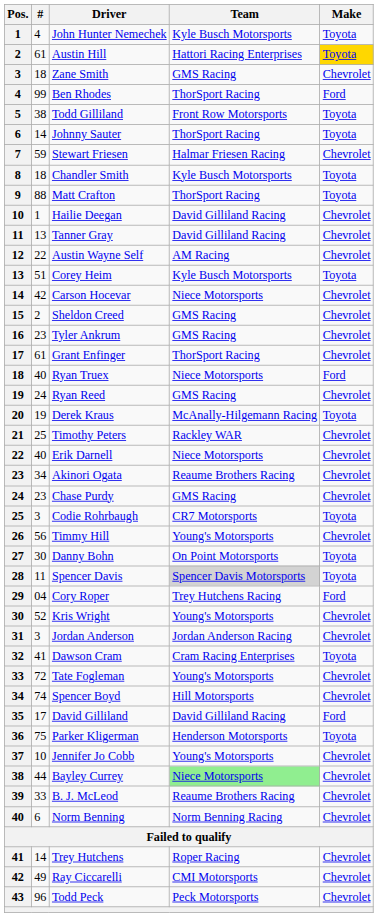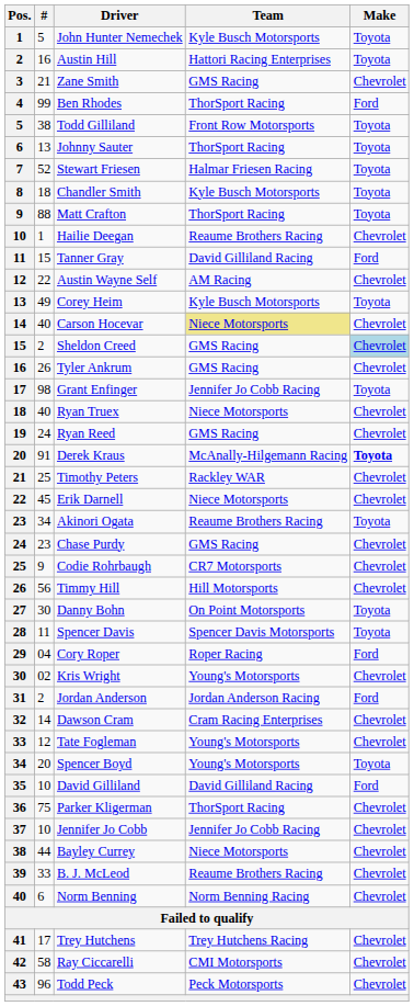 <table class="wikitable" style="font-size:95%">
 <tr>
 <th>Pos.</th>
 <th>#</th>
 <th>Driver</th>
 <th>Team</th>
 <th>Make</th>
 </tr>
 <tr>
 <th>1</th>
-<td>4</td>
+<td>5</td>
 <td><a href='#'>John Hunter Nemechek</a></td>
 <td><a href='#'>Kyle Busch Motorsports</a></td>
 <td><a href='#'>Toyota</a></td>
 </tr>
 <tr>
 <th>2</th>
-<td>61</td>
+<td>16</td>
 <td><a href='#'>Austin Hill</a></td>
 <td><a href='#'>Hattori Racing Enterprises</a></td>
-<td style="background: gold;"><a href='#'>Toyota</a></td>
+<td><a href='#'>Toyota</a></td>
 </tr>
 <tr>
 <th>3</th>
-<td>18</td>
+<td>21</td>
 <td><a href='#'>Zane Smith</a></td>
 <td><a href='#'>GMS Racing</a></td>
 <td><a href='#'>Chevrolet</a></td>
 </tr>
 <tr>
 <th>4</th>
 <td>99</td>
 <td><a href='#'>Ben Rhodes</a></td>
 <td><a href='#'>ThorSport Racing</a></td>
 <td><a href='#'>Ford</a></td>
 </tr>
 <tr>
 <th>5</th>
 <td>38</td>
 <td><a href='#'>Todd Gilliland</a></td>
 <td><a href='#'>Front Row Motorsports</a></td>
 <td><a href='#'>Toyota</a></td>
 </tr>
 <tr>
 <th>6</th>
-<td>14</td>
+<td>13</td>
 <td><a href='#'>Johnny Sauter</a></td>
 <td><a href='#'>ThorSport Racing</a></td>
 <td><a href='#'>Toyota</a></td>
 </tr>
 <tr>
 <th>7</th>
-<td>59</td>
+<td>52</td>
 <td><a href='#'>Stewart Friesen</a></td>
 <td><a href='#'>Halmar Friesen Racing</a></td>
-<td><a href='#'>Chevrolet</a></td>
+<td><a href='#'>Toyota</a></td>
 </tr>
 <tr>
 <th>8</th>
 <td>18</td>
 <td><a href='#'>Chandler Smith</a></td>
 <td><a href='#'>Kyle Busch Motorsports</a></td>
 <td><a href='#'>Toyota</a></td>
 </tr>
 <tr>
 <th>9</th>
 <td>88</td>
 <td><a href='#'>Matt Crafton</a></td>
 <td><a href='#'>ThorSport Racing</a></td>
 <td><a href='#'>Toyota</a></td>
 </tr>
 <tr>
 <th>10</th>
 <td>1</td>
 <td><a href='#'>Hailie Deegan</a></td>
-<td><a href='#'>David Gilliland Racing</a></td>
+<td><a href='#'>Reaume Brothers Racing</a></td>
 <td><a href='#'>Chevrolet</a></td>
 </tr>
 <tr>
 <th>11</th>
-<td>13</td>
+<td>15</td>
 <td><a href='#'>Tanner Gray</a></td>
 <td><a href='#'>David Gilliland Racing</a></td>
-<td><a href='#'>Chevrolet</a></td>
+<td><a href='#'>Ford</a></td>
 </tr>
 <tr>
 <th>12</th>
 <td>22</td>
 <td><a href='#'>Austin Wayne Self</a></td>
 <td><a href='#'>AM Racing</a></td>
 <td><a href='#'>Chevrolet</a></td>
 </tr>
 <tr>
 <th>13</th>
-<td>51</td>
+<td>49</td>
 <td><a href='#'>Corey Heim</a></td>
 <td><a href='#'>Kyle Busch Motorsports</a></td>
 <td><a href='#'>Toyota</a></td>
 </tr>
 <tr>
 <th>14</th>
-<td>42</td>
+<td>40</td>
 <td><a href='#'>Carson Hocevar</a></td>
-<td><a href='#'>Niece Motorsports</a></td>
+<td style="background: khaki;"><a href='#'>Niece Motorsports</a></td>
 <td><a href='#'>Chevrolet</a></td>
 </tr>
 <tr>
 <th>15</th>
 <td>2</td>
 <td><a href='#'>Sheldon Creed</a></td>
 <td><a href='#'>GMS Racing</a></td>
-<td><a href='#'>Chevrolet</a></td>
+<td style="background: lightblue;"><a href='#'>Chevrolet</a></td>
 </tr>
 <tr>
 <th>16</th>
-<td>23</td>
+<td>26</td>
 <td><a href='#'>Tyler Ankrum</a></td>
 <td><a href='#'>GMS Racing</a></td>
 <td><a href='#'>Chevrolet</a></td>
 </tr>
 <tr>
 <th>17</th>
-<td>61</td>
+<td>98</td>
 <td><a href='#'>Grant Enfinger</a></td>
-<td><a href='#'>ThorSport Racing</a></td>
-<td><a href='#'>Chevrolet</a></td>
+<td><a href='#'>Jennifer Jo Cobb Racing</a></td>
+<td><a href='#'>Toyota</a></td>
 </tr>
 <tr>
 <th>18</th>
 <td>40</td>
 <td><a href='#'>Ryan Truex</a></td>
 <td><a href='#'>Niece Motorsports</a></td>
-<td><a href='#'>Ford</a></td>
+<td><a href='#'>Chevrolet</a></td>
 </tr>
 <tr>
 <th>19</th>
 <td>24</td>
 <td><a href='#'>Ryan Reed</a></td>
 <td><a href='#'>GMS Racing</a></td>
 <td><a href='#'>Chevrolet</a></td>
 </tr>
 <tr>
 <th>20</th>
-<td>19</td>
+<td>91</td>
 <td><a href='#'>Derek Kraus</a></td>
 <td><a href='#'>McAnally-Hilgemann Racing</a></td>
-<td><a href='#'>Toyota</a></td>
+<td><strong><a href='#'>Toyota</a></strong></td>
 </tr>
 <tr>
 <th>21</th>
 <td>25</td>
 <td><a href='#'>Timothy Peters</a></td>
 <td><a href='#'>Rackley WAR</a></td>
 <td><a href='#'>Chevrolet</a></td>
 </tr>
 <tr>
 <th>22</th>
-<td>40</td>
+<td>45</td>
 <td><a href='#'>Erik Darnell</a></td>
 <td><a href='#'>Niece Motorsports</a></td>
 <td><a href='#'>Chevrolet</a></td>
 </tr>
 <tr>
 <th>23</th>
 <td>34</td>
 <td><a href='#'>Akinori Ogata</a></td>
 <td><a href='#'>Reaume Brothers Racing</a></td>
-<td><a href='#'>Chevrolet</a></td>
+<td><a href='#'>Toyota</a></td>
 </tr>
 <tr>
 <th>24</th>
 <td>23</td>
 <td><a href='#'>Chase Purdy</a></td>
 <td><a href='#'>GMS Racing</a></td>
 <td><a href='#'>Chevrolet</a></td>
 </tr>
 <tr>
 <th>25</th>
-<td>3</td>
+<td>9</td>
 <td><a href='#'>Codie Rohrbaugh</a></td>
 <td><a href='#'>CR7 Motorsports</a></td>
-<td><a href='#'>Toyota</a></td>
+<td><a href='#'>Chevrolet</a></td>
 </tr>
 <tr>
 <th>26</th>
 <td>56</td>
 <td><a href='#'>Timmy Hill</a></td>
-<td><a href='#'>Young's Motorsports</a></td>
+<td><a href='#'>Hill Motorsports</a></td>
 <td><a href='#'>Chevrolet</a></td>
 </tr>
 <tr>
 <th>27</th>
 <td>30</td>
 <td><a href='#'>Danny Bohn</a></td>
 <td><a href='#'>On Point Motorsports</a></td>
 <td><a href='#'>Toyota</a></td>
 </tr>
 <tr>
 <th>28</th>
 <td>11</td>
 <td><a href='#'>Spencer Davis</a></td>
-<td style="background: lightgrey;"><a href='#'>Spencer Davis Motorsports</a></td>
+<td><a href='#'>Spencer Davis Motorsports</a></td>
 <td><a href='#'>Toyota</a></td>
 </tr>
 <tr>
 <th>29</th>
 <td>04</td>
 <td><a href='#'>Cory Roper</a></td>
-<td><a href='#'>Trey Hutchens Racing</a></td>
+<td><a href='#'>Roper Racing</a></td>
 <td><a href='#'>Ford</a></td>
 </tr>
 <tr>
 <th>30</th>
-<td>52</td>
+<td>02</td>
 <td><a href='#'>Kris Wright</a></td>
 <td><a href='#'>Young's Motorsports</a></td>
 <td><a href='#'>Chevrolet</a></td>
 </tr>
 <tr>
 <th>31</th>
-<td>3</td>
+<td>2</td>
 <td><a href='#'>Jordan Anderson</a></td>
 <td><a href='#'>Jordan Anderson Racing</a></td>
+<td><a href='#'>Ford</a></td>
+</tr>
+<tr>
+<th>32</th>
+<td>14</td>
+<td><a href='#'>Dawson Cram</a></td>
+<td><a href='#'>Cram Racing Enterprises</a></td>
 <td><a href='#'>Chevrolet</a></td>
 </tr>
 <tr>
-<th>32</th>
-<td>41</td>
-<td><a href='#'>Dawson Cram</a></td>
-<td><a href='#'>Cram Racing Enterprises</a></td>
-<td><a href='#'>Toyota</a></td>
-</tr>
-<tr>
 <th>33</th>
-<td>72</td>
+<td>12</td>
 <td><a href='#'>Tate Fogleman</a></td>
 <td><a href='#'>Young's Motorsports</a></td>
 <td><a href='#'>Chevrolet</a></td>
 </tr>
 <tr>
 <th>34</th>
-<td>74</td>
+<td>20</td>
 <td><a href='#'>Spencer Boyd</a></td>
-<td><a href='#'>Hill Motorsports</a></td>
-<td><a href='#'>Chevrolet</a></td>
+<td><a href='#'>Young's Motorsports</a></td>
+<td><a href='#'>Toyota</a></td>
 </tr>
 <tr>
 <th>35</th>
-<td>17</td>
+<td>10</td>
 <td><a href='#'>David Gilliland</a></td>
 <td><a href='#'>David Gilliland Racing</a></td>
 <td><a href='#'>Ford</a></td>
 </tr>
 <tr>
 <th>36</th>
 <td>75</td>
 <td><a href='#'>Parker Kligerman</a></td>
-<td><a href='#'>Henderson Motorsports</a></td>
-<td><a href='#'>Toyota</a></td>
+<td><a href='#'>ThorSport Racing</a></td>
+<td><a href='#'>Chevrolet</a></td>
 </tr>
 <tr>
 <th>37</th>
 <td>10</td>
 <td><a href='#'>Jennifer Jo Cobb</a></td>
-<td><a href='#'>Young's Motorsports</a></td>
+<td><a href='#'>Jennifer Jo Cobb Racing</a></td>
 <td><a href='#'>Chevrolet</a></td>
 </tr>
 <tr>
 <th>38</th>
 <td>44</td>
 <td><a href='#'>Bayley Currey</a></td>
-<td style="background: lightgreen;"><a href='#'>Niece Motorsports</a></td>
+<td><a href='#'>Niece Motorsports</a></td>
 <td><a href='#'>Chevrolet</a></td>
 </tr>
 <tr>
 <th>39</th>
 <td>33</td>
 <td><a href='#'>B. J. McLeod</a></td>
 <td><a href='#'>Reaume Brothers Racing</a></td>
 <td><a href='#'>Chevrolet</a></td>
 </tr>
 <tr>
 <th>40</th>
 <td>6</td>
 <td><a href='#'>Norm Benning</a></td>
 <td><a href='#'>Norm Benning Racing</a></td>
 <td><a href='#'>Chevrolet</a></td>
 </tr>
 <tr>
 <th colspan="5">Failed to qualify</th>
 </tr>
 <tr>
 <th>41</th>
-<td>14</td>
+<td>17</td>
 <td><a href='#'>Trey Hutchens</a></td>
-<td><a href='#'>Roper Racing</a></td>
+<td><a href='#'>Trey Hutchens Racing</a></td>
 <td><a href='#'>Chevrolet</a></td>
 </tr>
 <tr>
 <th>42</th>
-<td>49</td>
+<td>58</td>
 <td><a href='#'>Ray Ciccarelli</a></td>
 <td><a href='#'>CMI Motorsports</a></td>
 <td><a href='#'>Chevrolet</a></td>
 </tr>
 <tr>
 <th>43</th>
 <td>96</td>
 <td><a href='#'>Todd Peck</a></td>
 <td><a href='#'>Peck Motorsports</a></td>
 <td><a href='#'>Chevrolet</a></td>
 </tr>
 <tr>
 <th colspan="5"></th>
 </tr>
 </table>
